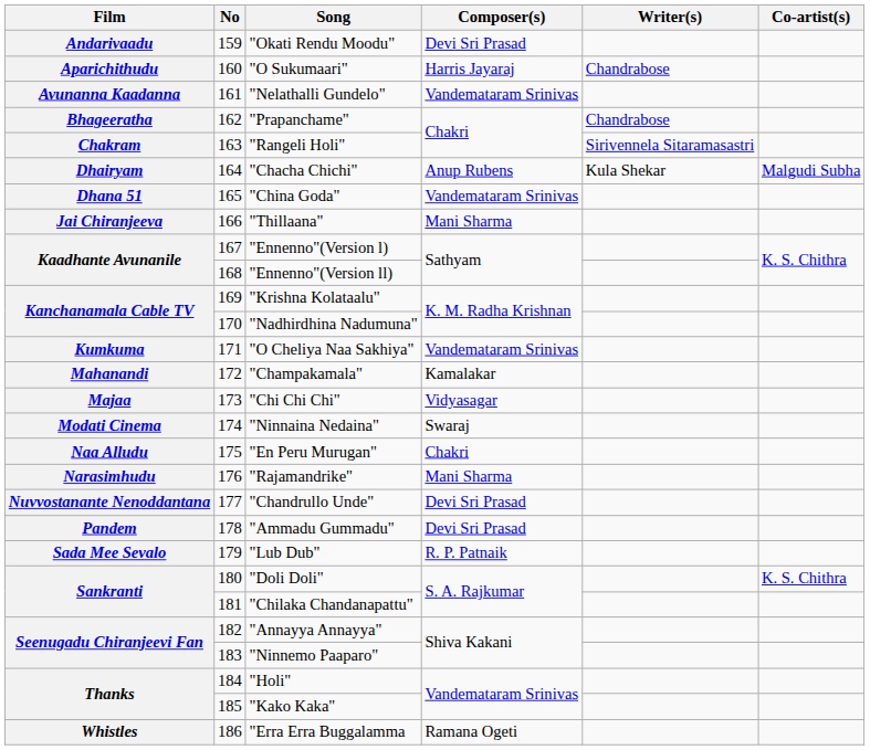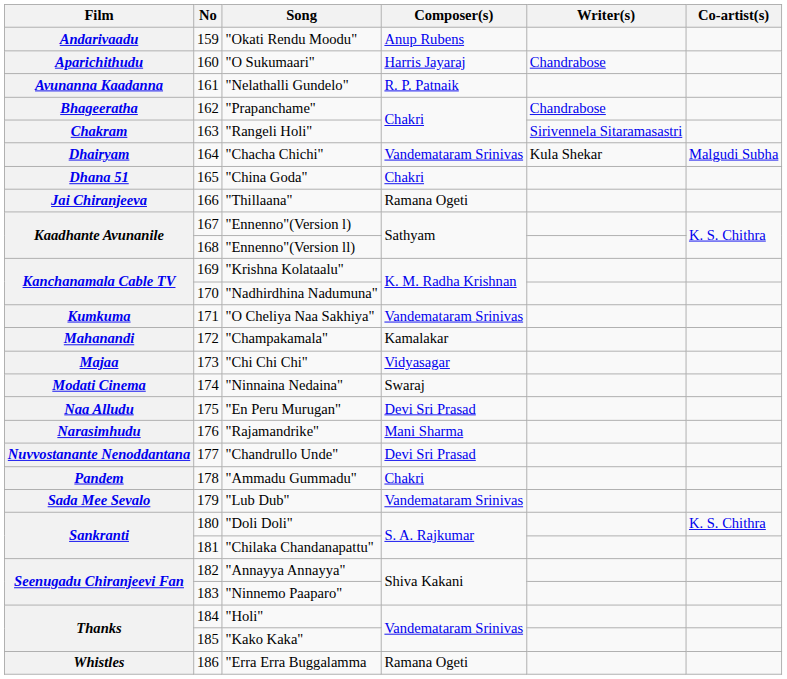 <table class="wikitable">
 <tr>
 <th>Film</th>
 <th>No</th>
 <th>Song</th>
 <th>Composer(s)</th>
 <th>Writer(s)</th>
 <th>Co-artist(s)</th>
 </tr>
 <tr>
 <th><em><a href='#'>Andarivaadu</a></em></th>
 <td>159</td>
 <td>"Okati Rendu Moodu"</td>
-<td><a href='#'>Devi Sri Prasad</a></td>
+<td><a href='#'>Anup Rubens</a></td>
 <td></td>
 <td></td>
 </tr>
 <tr>
 <th><em><a href='#'>Aparichithudu</a></em></th>
 <td>160</td>
 <td>"O Sukumaari"</td>
 <td><a href='#'>Harris Jayaraj</a></td>
 <td><a href='#'>Chandrabose</a></td>
 <td></td>
 </tr>
 <tr>
 <th><em><a href='#'>Avunanna Kaadanna</a></em></th>
 <td>161</td>
 <td>"Nelathalli Gundelo"</td>
-<td><a href='#'>Vandemataram Srinivas</a></td>
+<td><a href='#'>R. P. Patnaik</a></td>
 <td></td>
 <td></td>
 </tr>
 <tr>
 <th><a href='#'><em>Bhageeratha</em></a></th>
 <td>162</td>
 <td>"Prapanchame"</td>
 <td rowspan="2"><a href='#'>Chakri</a></td>
 <td><a href='#'>Chandrabose</a></td>
 <td></td>
 </tr>
 <tr>
 <th><em><a href='#'>Chakram</a></em></th>
 <td>163</td>
 <td>"Rangeli Holi"</td>
 <td><a href='#'>Sirivennela Sitaramasastri</a></td>
 <td></td>
 </tr>
 <tr>
 <th><a href='#'><em>Dhairyam</em></a></th>
 <td>164</td>
 <td>"Chacha Chichi"</td>
-<td><a href='#'>Anup Rubens</a></td>
+<td><a href='#'>Vandemataram Srinivas</a></td>
 <td>Kula Shekar</td>
 <td><a href='#'>Malgudi Subha</a></td>
 </tr>
 <tr>
 <th><em><a href='#'>Dhana 51</a></em></th>
 <td>165</td>
 <td>"China Goda"</td>
-<td><a href='#'>Vandemataram Srinivas</a></td>
+<td><a href='#'>Chakri</a></td>
 <td></td>
 <td></td>
 </tr>
 <tr>
 <th><em><a href='#'>Jai Chiranjeeva</a></em></th>
 <td>166</td>
 <td>"Thillaana"</td>
-<td><a href='#'>Mani Sharma</a></td>
+<td>Ramana Ogeti</td>
 <td></td>
 <td></td>
 </tr>
 <tr>
 <th rowspan="2"><em>Kaadhante Avunanile</em></th>
 <td>167</td>
 <td>"Ennenno"(Version l)</td>
 <td rowspan="2">Sathyam</td>
 <td></td>
 <td rowspan="2"><a href='#'>K. S. Chithra</a></td>
 </tr>
 <tr>
 <td>168</td>
 <td>"Ennenno"(Version ll)</td>
 <td></td>
 </tr>
 <tr>
 <th rowspan="2"><em><a href='#'>Kanchanamala Cable TV</a></em></th>
 <td>169</td>
 <td>"Krishna Kolataalu"</td>
 <td rowspan="2"><a href='#'>K. M. Radha Krishnan</a></td>
 <td></td>
 <td></td>
 </tr>
 <tr>
 <td>170</td>
 <td>"Nadhirdhina Nadumuna"</td>
 <td></td>
 <td></td>
 </tr>
 <tr>
 <th><em><a href='#'>Kumkuma</a></em></th>
 <td>171</td>
 <td>"O Cheliya Naa Sakhiya"</td>
 <td><a href='#'>Vandemataram Srinivas</a></td>
 <td></td>
 <td></td>
 </tr>
 <tr>
 <th><a href='#'><em>Mahanandi</em></a></th>
 <td>172</td>
 <td>"Champakamala"</td>
 <td>Kamalakar</td>
 <td></td>
 <td></td>
 </tr>
 <tr>
 <th><em><a href='#'>Majaa</a></em></th>
 <td>173</td>
 <td>"Chi Chi Chi"</td>
 <td><a href='#'>Vidyasagar</a></td>
 <td></td>
 <td></td>
 </tr>
 <tr>
 <th><em><a href='#'>Modati Cinema</a></em></th>
 <td>174</td>
 <td>"Ninnaina Nedaina"</td>
 <td>Swaraj</td>
 <td></td>
 <td></td>
 </tr>
 <tr>
 <th><em><a href='#'>Naa Alludu</a></em></th>
 <td>175</td>
 <td>"En Peru Murugan"</td>
-<td><a href='#'>Chakri</a></td>
+<td><a href='#'>Devi Sri Prasad</a></td>
 <td></td>
 <td></td>
 </tr>
 <tr>
 <th><em><a href='#'>Narasimhudu</a></em></th>
 <td>176</td>
 <td>"Rajamandrike"</td>
 <td><a href='#'>Mani Sharma</a></td>
 <td></td>
 <td></td>
 </tr>
 <tr>
 <th><em><a href='#'>Nuvvostanante Nenoddantana</a></em></th>
 <td>177</td>
 <td>"Chandrullo Unde"</td>
 <td><a href='#'>Devi Sri Prasad</a></td>
 <td></td>
 <td></td>
 </tr>
 <tr>
 <th><em><a href='#'>Pandem</a></em></th>
 <td>178</td>
 <td>"Ammadu Gummadu"</td>
-<td><a href='#'>Devi Sri Prasad</a></td>
+<td><a href='#'>Chakri</a></td>
 <td></td>
 <td></td>
 </tr>
 <tr>
 <th><em><a href='#'>Sada Mee Sevalo</a></em></th>
 <td>179</td>
 <td>"Lub Dub"</td>
-<td><a href='#'>R. P. Patnaik</a></td>
+<td><a href='#'>Vandemataram Srinivas</a></td>
 <td></td>
 <td></td>
 </tr>
 <tr>
 <th rowspan="2"><a href='#'><em>Sankranti</em></a></th>
 <td>180</td>
 <td>"Doli Doli"</td>
 <td rowspan="2"><a href='#'>S. A. Rajkumar</a></td>
 <td></td>
 <td><a href='#'>K. S. Chithra</a></td>
 </tr>
 <tr>
 <td>181</td>
 <td>"Chilaka Chandanapattu"</td>
 <td></td>
 <td></td>
 </tr>
 <tr>
 <th rowspan="2"><em><a href='#'>Seenugadu Chiranjeevi Fan</a></em></th>
 <td>182</td>
 <td>"Annayya Annayya"</td>
 <td rowspan="2">Shiva Kakani</td>
 <td></td>
 <td></td>
 </tr>
 <tr>
 <td>183</td>
 <td>"Ninnemo Paaparo"</td>
 <td></td>
 <td></td>
 </tr>
 <tr>
 <th rowspan="2"><em>Thanks</em></th>
 <td>184</td>
 <td>"Holi"</td>
 <td rowspan="2"><a href='#'>Vandemataram Srinivas</a></td>
 <td></td>
 <td></td>
 </tr>
 <tr>
 <td>185</td>
 <td>"Kako Kaka"</td>
 <td></td>
 <td></td>
 </tr>
 <tr>
 <th><em>Whistles</em></th>
 <td>186</td>
 <td>"Erra Erra Buggalamma</td>
 <td>Ramana Ogeti</td>
 <td></td>
 <td></td>
 </tr>
 </table>
